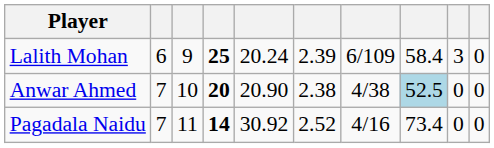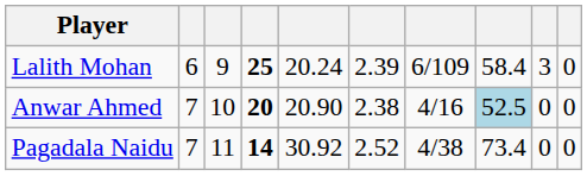 <table class="wikitable sortable" style="text-align: center;">
 <tr>
 <th class="unsortable">Player</th>
 <th></th>
 <th></th>
 <th></th>
 <th></th>
 <th></th>
 <th></th>
 <th></th>
 <th></th>
 <th></th>
 </tr>
 <tr>
 <td style="text-align:left"><a href='#'>Lalith Mohan</a></td>
 <td style="text-align:left">6</td>
 <td>9</td>
 <td><strong>25</strong></td>
 <td>20.24</td>
 <td>2.39</td>
 <td>6/109</td>
 <td>58.4</td>
 <td>3</td>
 <td>0</td>
 </tr>
 <tr>
 <td style="text-align:left"><a href='#'>Anwar Ahmed</a></td>
 <td style="text-align:left">7</td>
 <td>10</td>
 <td><strong>20</strong></td>
 <td>20.90</td>
 <td>2.38</td>
-<td>4/38</td>
+<td>4/16</td>
 <td style="background: lightblue;">52.5</td>
 <td>0</td>
 <td>0</td>
 </tr>
 <tr>
 <td style="text-align:left"><a href='#'>Pagadala Naidu</a></td>
 <td style="text-align:left">7</td>
 <td>11</td>
 <td><strong>14</strong></td>
 <td>30.92</td>
 <td>2.52</td>
-<td>4/16</td>
+<td>4/38</td>
 <td>73.4</td>
 <td>0</td>
 <td>0</td>
 </tr>
 </table>
